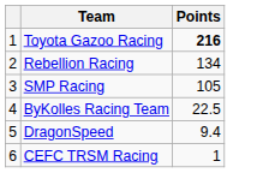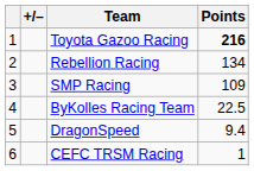 <table class="wikitable" style="font-size: 95%;">
 <tr>
 <th scope="col"></th>
+<th scope="col">+/–</th>
 <th scope="col">Team</th>
 <th scope="col">Points</th>
 </tr>
 <tr>
 <td align="center">1</td>
+<td align="left"></td>
 <td> <a href='#'>Toyota Gazoo Racing</a></td>
 <td align="right"><strong>216</strong></td>
 </tr>
 <tr>
 <td align="center">2</td>
+<td align="left"></td>
 <td> <a href='#'>Rebellion Racing</a></td>
 <td align="right">134</td>
 </tr>
 <tr>
 <td align="center">3</td>
+<td align="left"></td>
 <td> <a href='#'>SMP Racing</a></td>
-<td align="right">105</td>
+<td align="right">109</td>
 </tr>
 <tr>
 <td align="center">4</td>
+<td align="left"></td>
 <td> <a href='#'>ByKolles Racing Team</a></td>
 <td align="right">22.5</td>
 </tr>
 <tr>
 <td align="center">5</td>
+<td align="left"></td>
 <td> <a href='#'>DragonSpeed</a></td>
 <td align="right">9.4</td>
 </tr>
 <tr>
 <td align="center">6</td>
+<td align="left"></td>
 <td> <a href='#'>CEFC TRSM Racing</a></td>
 <td align="right">1</td>
 </tr>
 </table>
